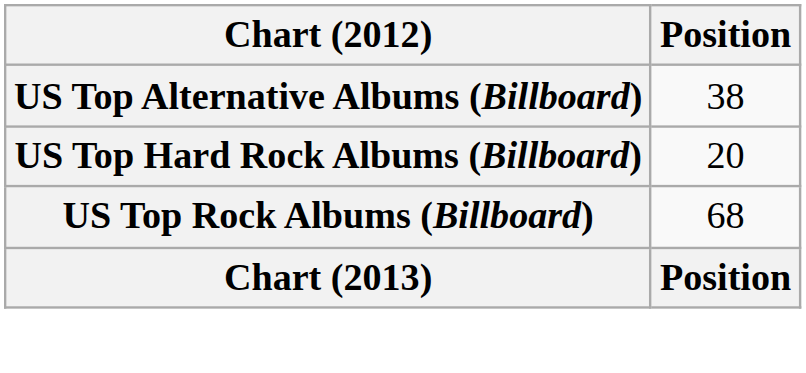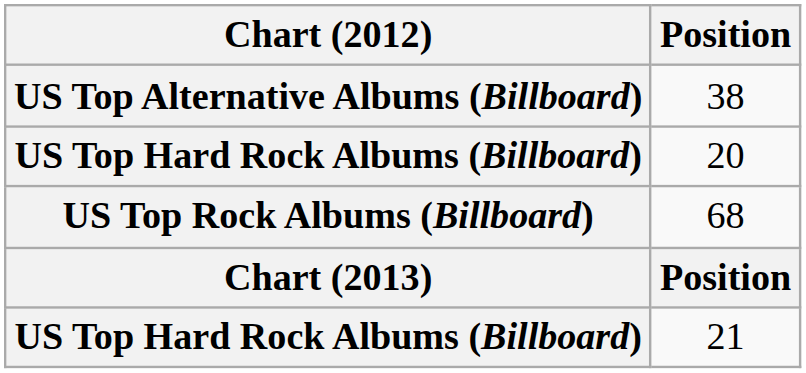 <table class="wikitable plainrowheaders" style="text-align:center">
 <tr>
 <th scope="col">Chart (2012)</th>
 <th scope="col">Position</th>
 </tr>
 <tr>
 <th scope="row">US Top Alternative Albums (<em>Billboard</em>)</th>
 <td>38</td>
 </tr>
 <tr>
 <th scope="row">US Top Hard Rock Albums (<em>Billboard</em>)</th>
 <td>20</td>
 </tr>
 <tr>
 <th scope="row">US Top Rock Albums (<em>Billboard</em>)</th>
 <td>68</td>
 </tr>
 <tr>
 <th scope="col">Chart (2013)</th>
 <th scope="col">Position</th>
 </tr>
+<tr>
+<th scope="row">US Top Hard Rock Albums (<em>Billboard</em>)</th>
+<td>21</td>
+</tr>
 </table>
